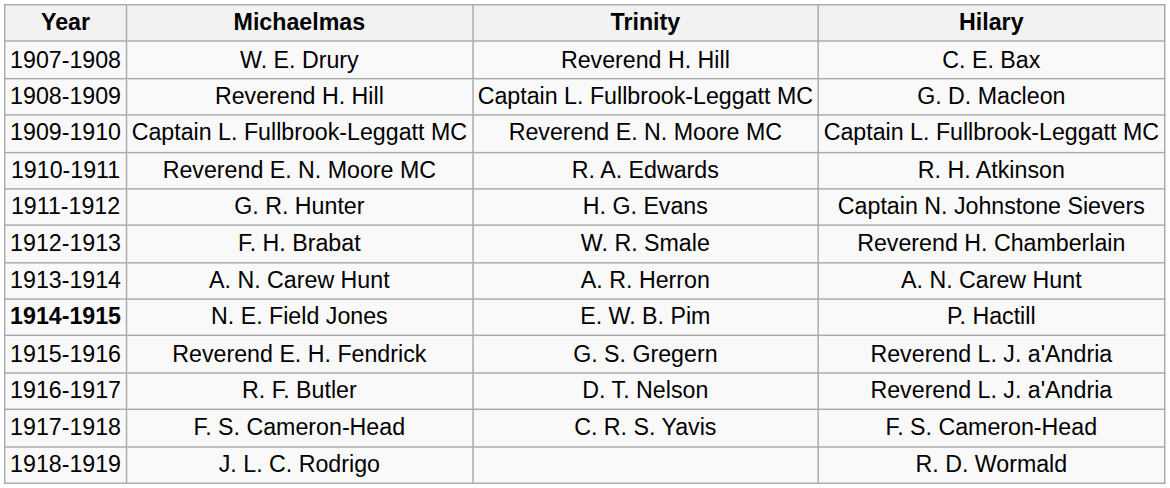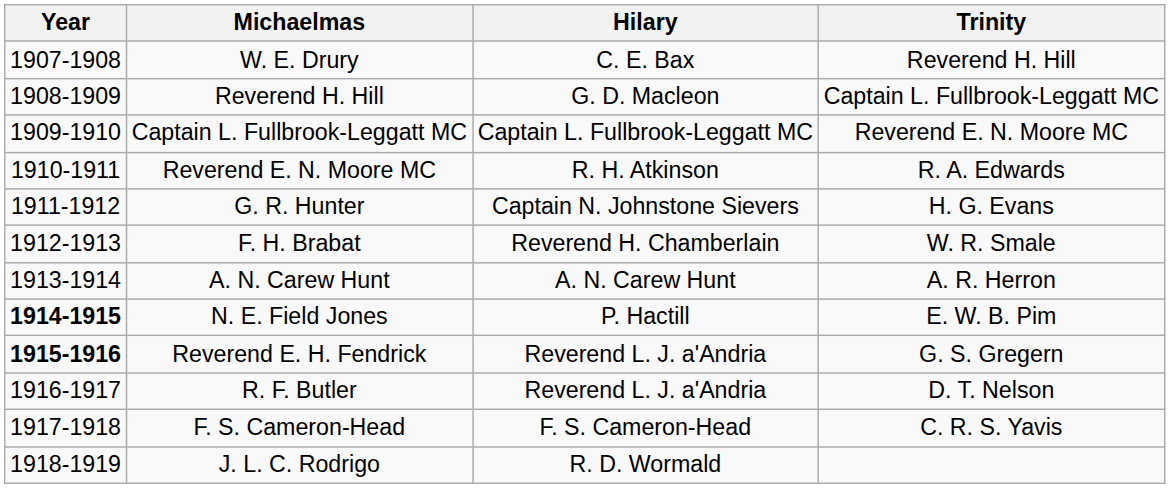 <table class="wikitable sortable">
 <tr>
 <th>Year</th>
 <th>Michaelmas</th>
+<th>Hilary</th>
 <th>Trinity</th>
-<th>Hilary</th>
 </tr>
 <tr>
 <td align="center">1907-1908</td>
 <td align="center"> W. E. Drury</td>
+<td align="center"> C. E. Bax</td>
 <td align="center"> Reverend H. Hill</td>
-<td align="center"> C. E. Bax</td>
 </tr>
 <tr>
 <td align="center">1908-1909</td>
 <td align="center"> Reverend H. Hill</td>
+<td align="center"> G. D. Macleon</td>
 <td align="center"> Captain L. Fullbrook-Leggatt MC</td>
-<td align="center"> G. D. Macleon</td>
 </tr>
 <tr>
 <td align="center">1909-1910</td>
 <td align="center"> Captain L. Fullbrook-Leggatt MC</td>
+<td align="center"> Captain L. Fullbrook-Leggatt MC</td>
 <td align="center"> Reverend E. N. Moore MC</td>
-<td align="center"> Captain L. Fullbrook-Leggatt MC</td>
 </tr>
 <tr>
 <td align="center">1910-1911</td>
 <td align="center"> Reverend E. N. Moore MC</td>
+<td align="center"> R. H. Atkinson</td>
 <td align="center"> R. A. Edwards</td>
-<td align="center"> R. H. Atkinson</td>
 </tr>
 <tr>
 <td align="center">1911-1912</td>
 <td align="center"> G. R. Hunter</td>
+<td align="center"> Captain N. Johnstone Sievers</td>
 <td align="center"> H. G. Evans</td>
-<td align="center"> Captain N. Johnstone Sievers</td>
 </tr>
 <tr>
 <td align="center">1912-1913</td>
 <td align="center"> F. H. Brabat</td>
+<td align="center"> Reverend H. Chamberlain</td>
 <td align="center"> W. R. Smale</td>
-<td align="center"> Reverend H. Chamberlain</td>
 </tr>
 <tr>
 <td align="center">1913-1914</td>
 <td align="center"> A. N. Carew Hunt</td>
+<td align="center"> A. N. Carew Hunt</td>
 <td align="center"> A. R. Herron</td>
-<td align="center"> A. N. Carew Hunt</td>
 </tr>
 <tr>
 <td align="center"><strong>1914-1915</strong></td>
 <td align="center"> N. E. Field Jones</td>
+<td align="center"> P. Hactill</td>
 <td align="center"> E. W. B. Pim</td>
-<td align="center"> P. Hactill</td>
 </tr>
 <tr>
-<td align="center">1915-1916</td>
+<td align="center"><strong>1915-1916</strong></td>
 <td align="center"> Reverend E. H. Fendrick</td>
+<td align="center"> Reverend L. J. a'Andria</td>
 <td align="center"> G. S. Gregern</td>
-<td align="center"> Reverend L. J. a'Andria</td>
 </tr>
 <tr>
 <td align="center">1916-1917</td>
 <td align="center"> R. F. Butler</td>
+<td align="center"> Reverend L. J. a'Andria</td>
 <td align="center"> D. T. Nelson</td>
-<td align="center"> Reverend L. J. a'Andria</td>
 </tr>
 <tr>
 <td align="center">1917-1918</td>
 <td align="center"> F. S. Cameron-Head</td>
+<td align="center"> F. S. Cameron-Head</td>
 <td align="center"> C. R. S. Yavis</td>
-<td align="center"> F. S. Cameron-Head</td>
 </tr>
 <tr>
 <td align="center">1918-1919</td>
 <td align="center"> J. L. C. Rodrigo</td>
+<td align="center"> R. D. Wormald</td>
 <td></td>
-<td align="center"> R. D. Wormald</td>
 </tr>
 </table>
